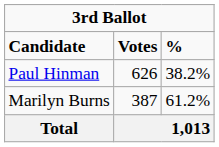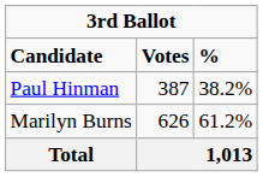 <table class="wikitable">
 <tr>
 <td colspan="3" style="text-align:center;"><strong>3rd Ballot</strong></td>
 </tr>
 <tr>
 <td><strong>Candidate</strong></td>
 <td><strong>Votes</strong></td>
 <td><strong>%</strong><br></td>
 </tr>
 <tr>
 <td><a href='#'>Paul Hinman</a></td>
-<td style="text-align:right;">626</td>
+<td style="text-align:right;">387</td>
 <td>38.2%</td>
 </tr>
 <tr>
 <td>Marilyn Burns</td>
-<td style="text-align:right;">387</td>
+<td style="text-align:right;">626</td>
 <td>61.2%</td>
 </tr>
 <tr>
 <th>Total</th>
 <th colspan="2" style="text-align:right;">1,013</th>
 </tr>
 </table>
